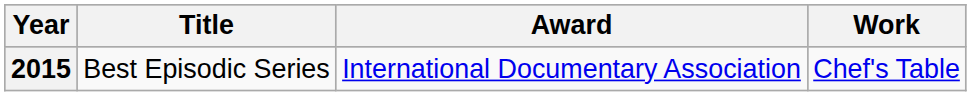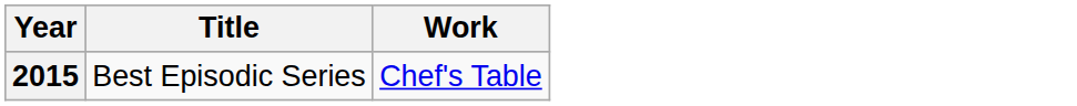 <table class="wikitable">
 <tr>
 <th>Year</th>
 <th>Title</th>
-<th>Award</th>
 <th>Work</th>
 </tr>
 <tr>
 <th>2015</th>
 <td>Best Episodic Series</td>
-<td><a href='#'>International Documentary Association</a></td>
 <td><a href='#'>Chef's Table</a></td>
 </tr>
 </table>
